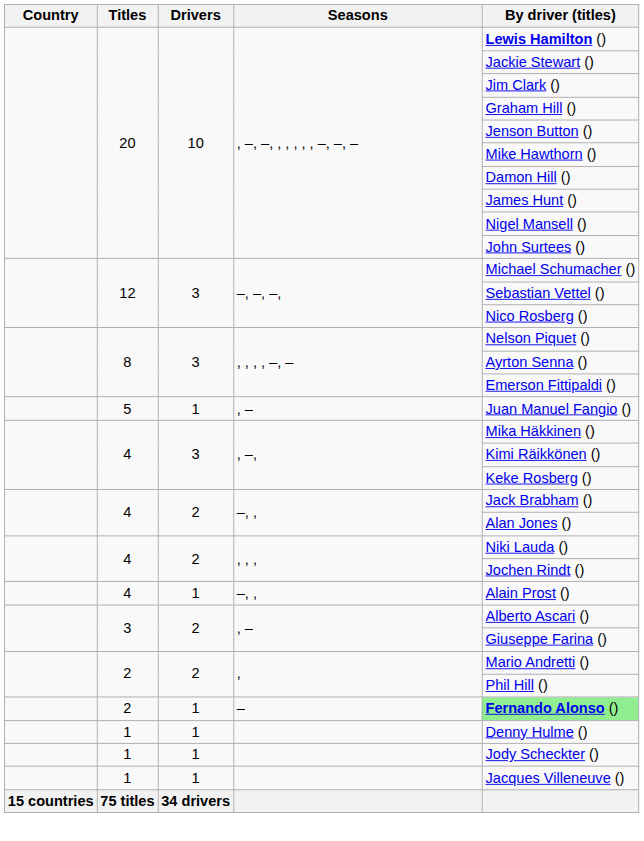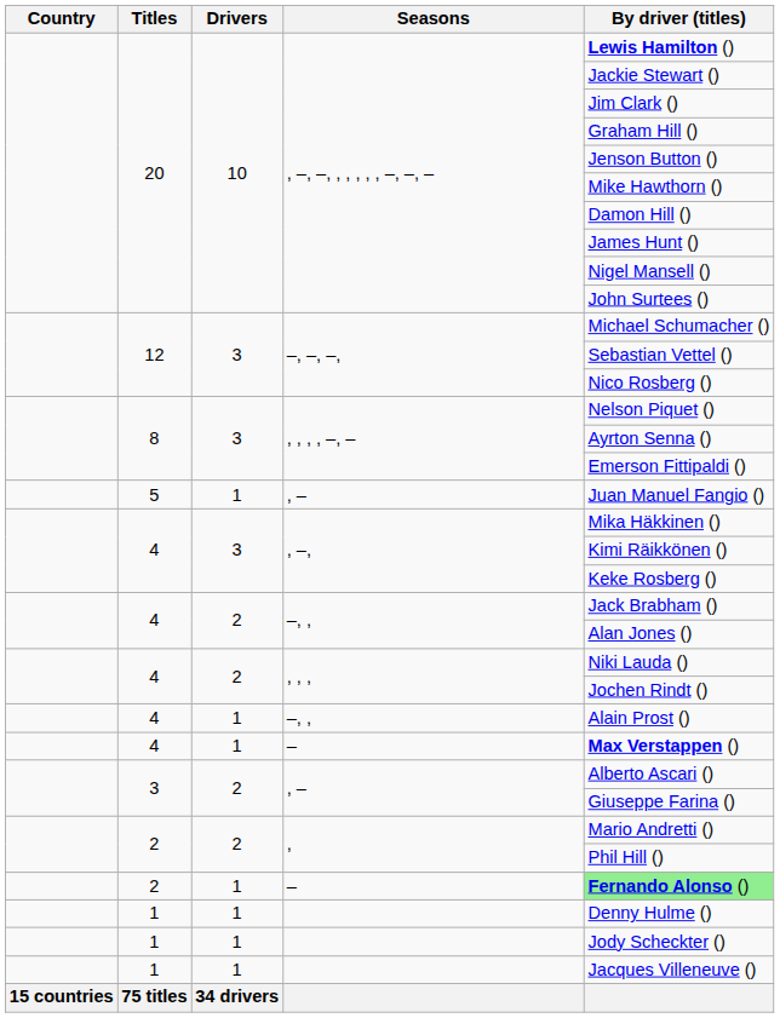 <table class="wikitable">
 <tr>
 <th scope=col>Country</th>
 <th scope=col>Titles</th>
 <th scope=col>Drivers</th>
 <th scope=col width=266>Seasons</th>
 <th scope=col>By driver (titles)</th>
 </tr>
 <tr>
 <td rowspan="10"></td>
 <td rowspan="10" align=center>20</td>
 <td rowspan="10" align=center>10</td>
 <td rowspan="10">, –, –, , , , , , –, –, –</td>
 <td align="left"><strong><a href='#'>Lewis Hamilton</a></strong> ()</td>
 </tr>
 <tr>
 <td align="left"><a href='#'>Jackie Stewart</a> ()</td>
 </tr>
 <tr>
 <td align=left><a href='#'>Jim Clark</a> ()</td>
 </tr>
 <tr>
 <td align=left><a href='#'>Graham Hill</a> ()</td>
 </tr>
 <tr>
 <td align="left"><a href='#'>Jenson Button</a> ()</td>
 </tr>
 <tr>
 <td align="left"><a href='#'>Mike Hawthorn</a> ()</td>
 </tr>
 <tr>
 <td align="left"><a href='#'>Damon Hill</a> ()</td>
 </tr>
 <tr>
 <td align="left"><a href='#'>James Hunt</a> ()</td>
 </tr>
 <tr>
 <td align="left"><a href='#'>Nigel Mansell</a> ()</td>
 </tr>
 <tr>
 <td align=left><a href='#'>John Surtees</a> ()</td>
 </tr>
 <tr>
 <td rowspan=3></td>
 <td rowspan=3 align=center>12</td>
 <td rowspan=3 align=center>3</td>
 <td rowspan=3 align=left>–, –, –, </td>
 <td align=left><a href='#'>Michael Schumacher</a> ()</td>
 </tr>
 <tr>
 <td align=left><a href='#'>Sebastian Vettel</a> ()</td>
 </tr>
 <tr>
 <td align=left><a href='#'>Nico Rosberg</a> ()</td>
 </tr>
 <tr>
 <td rowspan="3"></td>
 <td rowspan="3" align=center>8</td>
 <td rowspan="3" align=center>3</td>
 <td rowspan="3">, , , , –, –</td>
 <td align="left"><a href='#'>Nelson Piquet</a> ()</td>
 </tr>
 <tr>
 <td align=left><a href='#'>Ayrton Senna</a> ()</td>
 </tr>
 <tr>
 <td align="left"><a href='#'>Emerson Fittipaldi</a> ()</td>
 </tr>
 <tr>
 <td></td>
 <td align=center>5</td>
 <td align=center>1</td>
 <td align=left>, –</td>
 <td align=left><a href='#'>Juan Manuel Fangio</a> ()</td>
 </tr>
 <tr>
 <td rowspan="3"></td>
 <td rowspan="3" align=center>4</td>
 <td rowspan="3" align=center>3</td>
 <td rowspan="3">, –, </td>
 <td align="left"><a href='#'>Mika Häkkinen</a> ()</td>
 </tr>
 <tr>
 <td align=left><a href='#'>Kimi Räikkönen</a> ()</td>
 </tr>
 <tr>
 <td align="left"><a href='#'>Keke Rosberg</a> ()</td>
 </tr>
 <tr>
 <td rowspan=2></td>
 <td rowspan=2 align=center>4</td>
 <td rowspan=2 align=center>2</td>
 <td rowspan=2 align=left>–, , </td>
 <td align=left><a href='#'>Jack Brabham</a> ()</td>
 </tr>
 <tr>
 <td align=left><a href='#'>Alan Jones</a> ()</td>
 </tr>
 <tr>
 <td rowspan=2></td>
 <td rowspan=2 align=center>4</td>
 <td rowspan=2 align=center>2</td>
 <td rowspan=2 align=left>, , , </td>
 <td align=left><a href='#'>Niki Lauda</a> ()</td>
 </tr>
 <tr>
 <td align=left><a href='#'>Jochen Rindt</a> ()</td>
 </tr>
 <tr>
 <td></td>
 <td align=center>4</td>
 <td align=center>1</td>
 <td align=left>–, , </td>
 <td align=left><a href='#'>Alain Prost</a> ()</td>
 </tr>
 <tr>
+<td></td>
+<td align="center">4</td>
+<td align="center">1</td>
+<td align="left">–</td>
+<td align="left"><strong><a href='#'>Max Verstappen</a></strong> ()</td>
+</tr>
+<tr>
 <td rowspan=2></td>
 <td rowspan=2 align=center>3</td>
 <td rowspan=2 align=center>2</td>
 <td rowspan=2 align=left>, –</td>
 <td align=left><a href='#'>Alberto Ascari</a> ()</td>
 </tr>
 <tr>
 <td align=left><a href='#'>Giuseppe Farina</a> ()</td>
 </tr>
 <tr>
 <td rowspan=2></td>
 <td rowspan=2 align=center>2</td>
 <td rowspan=2 align=center>2</td>
 <td rowspan=2 align=left>, </td>
 <td align=left><a href='#'>Mario Andretti</a> ()</td>
 </tr>
 <tr>
 <td align=left><a href='#'>Phil Hill</a> ()</td>
 </tr>
 <tr>
 <td></td>
 <td align=center>2</td>
 <td align=center>1</td>
 <td align=left>–</td>
 <td align=left style="background: lightgreen;"><strong><a href='#'>Fernando Alonso</a></strong> ()</td>
 </tr>
 <tr>
 <td></td>
 <td align=center>1</td>
 <td align=center>1</td>
 <td align=left></td>
 <td align=left><a href='#'>Denny Hulme</a> ()</td>
 </tr>
 <tr>
 <td></td>
 <td align=center>1</td>
 <td align=center>1</td>
 <td align=left></td>
 <td align=left><a href='#'>Jody Scheckter</a> ()</td>
 </tr>
 <tr>
 <td></td>
 <td align=center>1</td>
 <td align=center>1</td>
 <td align=left></td>
 <td align=left><a href='#'>Jacques Villeneuve</a> ()</td>
 </tr>
 <tr>
 <th>15 countries</th>
 <th>75 titles</th>
 <th>34 drivers</th>
 <th></th>
 <th></th>
 </tr>
 </table>
